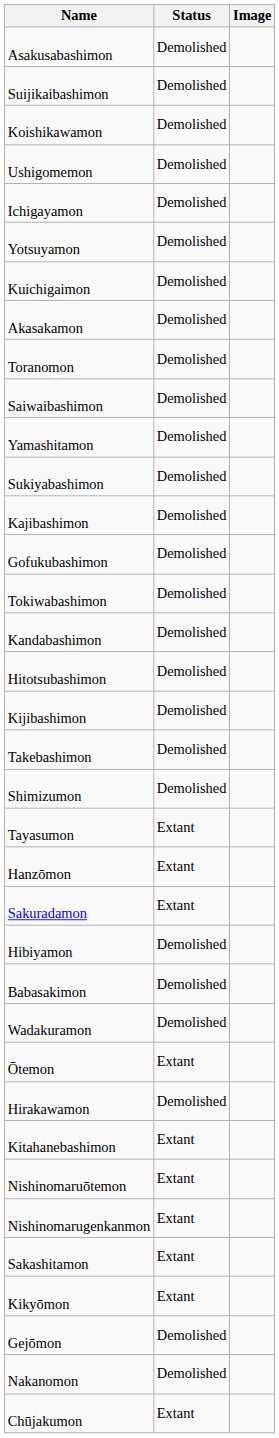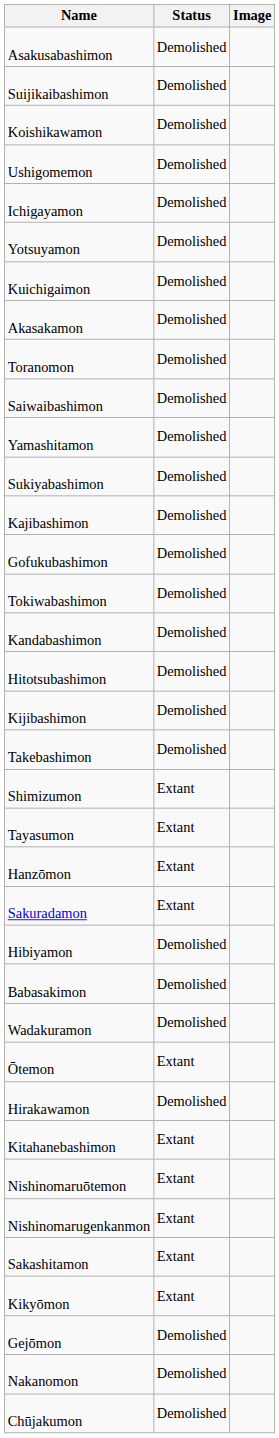 <table class="wikitable">
 <tr>
 <th scope="col">Name</th>
 <th scope="col">Status</th>
 <th scope="col">Image</th>
 </tr>
 <tr>
 <td><br>Asakusabashimon</td>
 <td>Demolished</td>
 <td></td>
 </tr>
 <tr>
 <td><br>Suijikaibashimon</td>
 <td>Demolished</td>
 <td></td>
 </tr>
 <tr>
 <td><br>Koishikawamon</td>
 <td>Demolished</td>
 <td></td>
 </tr>
 <tr>
 <td><br>Ushigomemon</td>
 <td>Demolished</td>
 <td></td>
 </tr>
 <tr>
 <td><br>Ichigayamon</td>
 <td>Demolished</td>
 <td></td>
 </tr>
 <tr>
 <td><br>Yotsuyamon</td>
 <td>Demolished</td>
 <td></td>
 </tr>
 <tr>
 <td><br>Kuichigaimon</td>
 <td>Demolished</td>
 <td></td>
 </tr>
 <tr>
 <td><br>Akasakamon</td>
 <td>Demolished</td>
 <td></td>
 </tr>
 <tr>
 <td><br>Toranomon</td>
 <td>Demolished</td>
 <td></td>
 </tr>
 <tr>
 <td><br>Saiwaibashimon</td>
 <td>Demolished</td>
 <td></td>
 </tr>
 <tr>
 <td><br>Yamashitamon</td>
 <td>Demolished</td>
 <td></td>
 </tr>
 <tr>
 <td><br>Sukiyabashimon</td>
 <td>Demolished</td>
 <td></td>
 </tr>
 <tr>
 <td><br>Kajibashimon</td>
 <td>Demolished</td>
 <td></td>
 </tr>
 <tr>
 <td><br>Gofukubashimon</td>
 <td>Demolished</td>
 <td></td>
 </tr>
 <tr>
 <td><br>Tokiwabashimon</td>
 <td>Demolished</td>
 <td></td>
 </tr>
 <tr>
 <td><br>Kandabashimon</td>
 <td>Demolished</td>
 <td></td>
 </tr>
 <tr>
 <td><br>Hitotsubashimon</td>
 <td>Demolished</td>
 <td></td>
 </tr>
 <tr>
 <td><br>Kijibashimon</td>
 <td>Demolished</td>
 <td></td>
 </tr>
 <tr>
 <td><br>Takebashimon</td>
 <td>Demolished</td>
 <td></td>
 </tr>
 <tr>
 <td><br>Shimizumon</td>
-<td>Demolished</td>
+<td>Extant</td>
 <td></td>
 </tr>
 <tr>
 <td><br>Tayasumon</td>
 <td>Extant</td>
 <td></td>
 </tr>
 <tr>
 <td><br>Hanzōmon</td>
 <td>Extant</td>
 <td></td>
 </tr>
 <tr>
 <td><br><a href='#'>Sakuradamon</a></td>
 <td>Extant</td>
 <td></td>
 </tr>
 <tr>
 <td><br>Hibiyamon</td>
 <td>Demolished</td>
 <td></td>
 </tr>
 <tr>
 <td><br>Babasakimon</td>
 <td>Demolished</td>
 <td></td>
 </tr>
 <tr>
 <td><br>Wadakuramon</td>
 <td>Demolished</td>
 <td></td>
 </tr>
 <tr>
 <td><br>Ōtemon</td>
 <td>Extant</td>
 <td></td>
 </tr>
 <tr>
 <td><br>Hirakawamon</td>
 <td>Demolished</td>
 <td></td>
 </tr>
 <tr>
 <td><br>Kitahanebashimon</td>
 <td>Extant</td>
 <td></td>
 </tr>
 <tr>
 <td><br>Nishinomaruōtemon</td>
 <td>Extant</td>
 <td></td>
 </tr>
 <tr>
 <td><br>Nishinomarugenkanmon</td>
 <td>Extant</td>
 <td></td>
 </tr>
 <tr>
 <td><br>Sakashitamon</td>
 <td>Extant</td>
 <td></td>
 </tr>
 <tr>
 <td><br>Kikyōmon</td>
 <td>Extant</td>
 <td></td>
 </tr>
 <tr>
 <td><br>Gejōmon</td>
 <td>Demolished</td>
 <td></td>
 </tr>
 <tr>
 <td><br>Nakanomon</td>
 <td>Demolished</td>
 <td></td>
 </tr>
 <tr>
 <td><br>Chūjakumon</td>
-<td>Extant</td>
+<td>Demolished</td>
 <td></td>
 </tr>
 </table>
